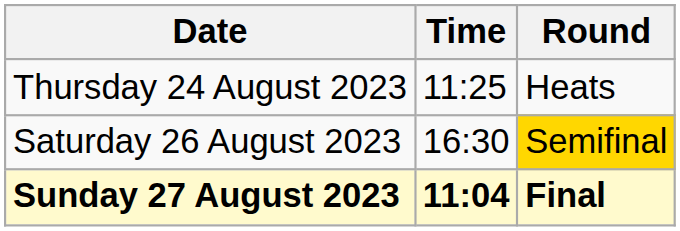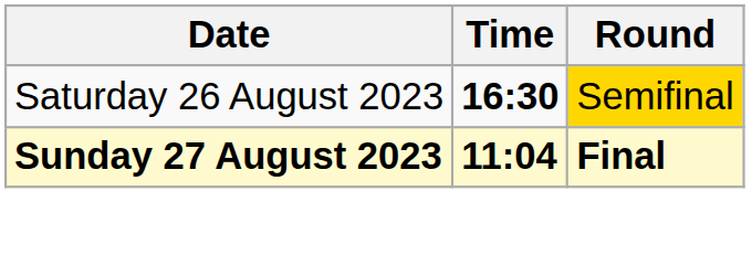 <table class="wikitable">
 <tr>
 <th>Date</th>
 <th>Time</th>
 <th>Round</th>
 </tr>
 <tr>
-<td>Thursday 24 August 2023</td>
-<td>11:25</td>
-<td>Heats</td>
-</tr>
-<tr>
 <td>Saturday 26 August 2023</td>
-<td>16:30</td>
+<td><strong>16:30</strong></td>
 <td style="background: gold;">Semifinal</td>
 </tr>
 <tr>
 <td style=background:lemonchiffon><strong>Sunday 27 August 2023</strong></td>
 <td style=background:lemonchiffon><strong>11:04</strong></td>
 <td style=background:lemonchiffon><strong>Final</strong></td>
 </tr>
 </table>
